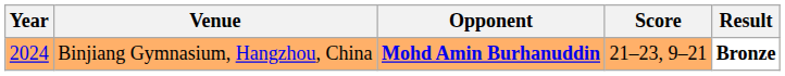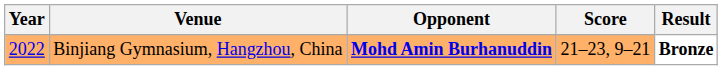 <table class="sortable wikitable" style="font-size: 90%;">
 <tr>
 <th>Year</th>
 <th>Venue</th>
 <th>Opponent</th>
 <th>Score</th>
 <th>Result</th>
 </tr>
 <tr style="background:#FFB069">
-<td align="center"><a href='#'>2024</a></td>
+<td align="center"><a href='#'>2022</a></td>
 <td align="left">Binjiang Gymnasium, <a href='#'>Hangzhou</a>, China</td>
 <td align="left"><strong> <a href='#'>Mohd Amin Burhanuddin</a></strong></td>
 <td align="left">21–23, 9–21</td>
 <td style="text-align:left; background:white"> <strong>Bronze</strong></td>
 </tr>
 </table>
